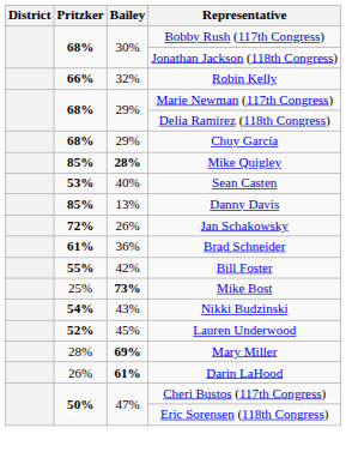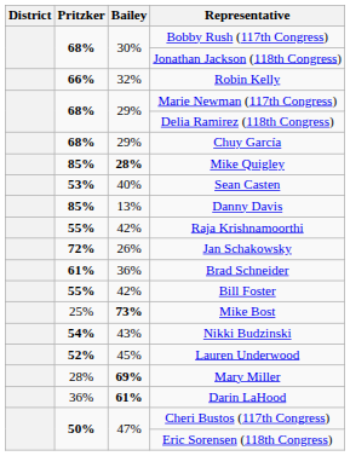 <table class="wikitable sortable">
 <tr>
 <th>District</th>
 <th>Pritzker</th>
 <th>Bailey</th>
 <th>Representative</th>
 </tr>
 <tr align=center>
 <th rowspan=2 ></th>
 <td rowspan=2><strong>68%</strong></td>
 <td rowspan=2>30%</td>
 <td><a href='#'>Bobby Rush</a> (<a href='#'>117th Congress</a>)</td>
 </tr>
 <tr align=center>
 <td><a href='#'>Jonathan Jackson</a> (<a href='#'>118th Congress</a>)</td>
 </tr>
 <tr align=center>
 <th></th>
 <td><strong>66%</strong></td>
 <td>32%</td>
 <td><a href='#'>Robin Kelly</a></td>
 </tr>
 <tr align=center>
 <th rowspan=2 ></th>
 <td rowspan=2><strong>68%</strong></td>
 <td rowspan=2>29%</td>
 <td><a href='#'>Marie Newman</a> (<a href='#'>117th Congress</a>)</td>
 </tr>
 <tr align=center>
 <td><a href='#'>Delia Ramirez</a> (<a href='#'>118th Congress</a>)</td>
 </tr>
 <tr align=center>
 <th></th>
 <td><strong>68%</strong></td>
 <td>29%</td>
 <td><a href='#'>Chuy García</a></td>
 </tr>
 <tr align=center>
 <th></th>
 <td><strong>85%</strong></td>
 <td><strong>28%</strong></td>
 <td><a href='#'>Mike Quigley</a></td>
 </tr>
 <tr align=center>
 <th></th>
 <td><strong>53%</strong></td>
 <td>40%</td>
 <td><a href='#'>Sean Casten</a></td>
 </tr>
 <tr align=center>
 <th></th>
 <td><strong>85%</strong></td>
 <td>13%</td>
 <td><a href='#'>Danny Davis</a></td>
 </tr>
 <tr align=center>
 <th></th>
+<td><strong>55%</strong></td>
+<td>42%</td>
+<td><a href='#'>Raja Krishnamoorthi</a></td>
+</tr>
+<tr align=center>
+<th></th>
 <td><strong>72%</strong></td>
 <td>26%</td>
 <td><a href='#'>Jan Schakowsky</a></td>
 </tr>
 <tr align=center>
 <th></th>
 <td><strong>61%</strong></td>
 <td>36%</td>
 <td><a href='#'>Brad Schneider</a></td>
 </tr>
 <tr align=center>
 <th></th>
 <td><strong>55%</strong></td>
 <td>42%</td>
 <td><a href='#'>Bill Foster</a></td>
 </tr>
 <tr align=center>
 <th></th>
 <td>25%</td>
 <td><strong>73%</strong></td>
 <td><a href='#'>Mike Bost</a></td>
 </tr>
 <tr align=center>
 <th></th>
 <td><strong>54%</strong></td>
 <td>43%</td>
 <td><a href='#'>Nikki Budzinski</a></td>
 </tr>
 <tr align=center>
 <th></th>
 <td><strong>52%</strong></td>
 <td>45%</td>
 <td><a href='#'>Lauren Underwood</a></td>
 </tr>
 <tr align=center>
 <th></th>
 <td>28%</td>
 <td><strong>69%</strong></td>
 <td><a href='#'>Mary Miller</a></td>
 </tr>
 <tr align=center>
 <th></th>
-<td>26%</td>
+<td>36%</td>
 <td><strong>61%</strong></td>
 <td><a href='#'>Darin LaHood</a></td>
 </tr>
 <tr align=center>
 <th rowspan=2 ></th>
 <td rowspan=2><strong>50%</strong></td>
 <td rowspan=2>47%</td>
 <td><a href='#'>Cheri Bustos</a> (<a href='#'>117th Congress</a>)</td>
 </tr>
 <tr align=center>
 <td><a href='#'>Eric Sorensen</a> (<a href='#'>118th Congress</a>)</td>
 </tr>
 </table>
